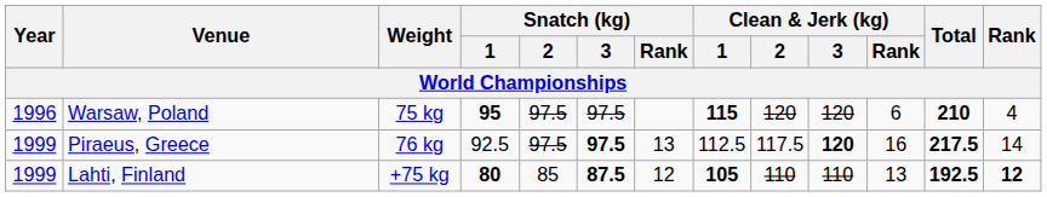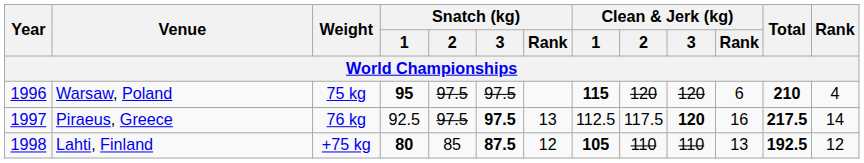 <table class = "wikitable" style="text-align:center;">
 <tr>
 <th rowspan=2 width=40>Year</th>
 <th rowspan=2 width=250>Venue</th>
 <th rowspan=2 width=60>Weight</th>
 <th colspan=4>Snatch (kg)</th>
 <th colspan=4>Clean & Jerk (kg)</th>
 <th rowspan=2 width=40>Total</th>
 <th rowspan=2 width=40>Rank</th>
 </tr>
 <tr>
 <th width=40>1</th>
 <th width=40>2</th>
 <th width=40>3</th>
 <th width=40>Rank</th>
 <th width=40>1</th>
 <th width=40>2</th>
 <th width=40>3</th>
 <th width=40>Rank</th>
 </tr>
 <tr>
 <th colspan=13><a href='#'>World Championships</a></th>
 </tr>
 <tr>
 <td><a href='#'>1996</a></td>
 <td align=left> <a href='#'>Warsaw</a>, <a href='#'>Poland</a></td>
 <td><a href='#'>75 kg</a></td>
 <td><strong>95</strong></td>
 <td><s>97.5</s></td>
 <td><s>97.5</s></td>
 <td></td>
 <td><strong>115</strong></td>
 <td><s>120</s></td>
 <td><s>120</s></td>
 <td>6</td>
 <td><strong>210</strong></td>
 <td>4</td>
 </tr>
 <tr>
-<td><a href='#'>1999</a></td>
+<td><a href='#'>1997</a></td>
 <td align=left> <a href='#'>Piraeus</a>, <a href='#'>Greece</a></td>
 <td><a href='#'>76 kg</a></td>
 <td>92.5</td>
 <td><s>97.5</s></td>
 <td><strong>97.5</strong></td>
 <td>13</td>
 <td>112.5</td>
 <td>117.5</td>
 <td><strong>120</strong></td>
 <td>16</td>
 <td><strong>217.5</strong></td>
 <td>14</td>
 </tr>
 <tr>
-<td><a href='#'>1999</a></td>
+<td><a href='#'>1998</a></td>
 <td align=left> <a href='#'>Lahti</a>, <a href='#'>Finland</a></td>
 <td><a href='#'>+75 kg</a></td>
 <td><strong>80</strong></td>
 <td>85</td>
 <td><strong>87.5</strong></td>
 <td>12</td>
 <td><strong>105</strong></td>
 <td><s>110</s></td>
 <td><s>110</s></td>
 <td>13</td>
 <td><strong>192.5</strong></td>
-<td><strong>12</strong></td>
+<td>12</td>
 </tr>
 </table>
